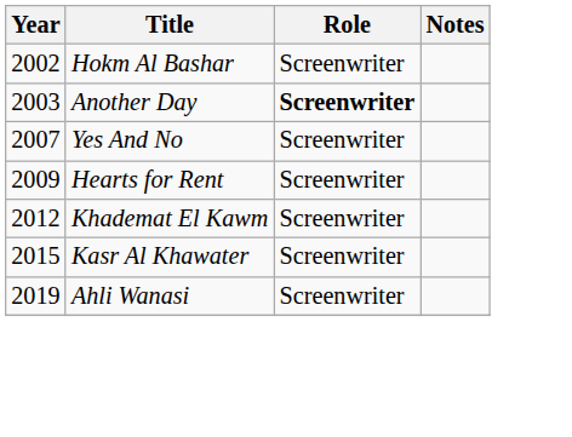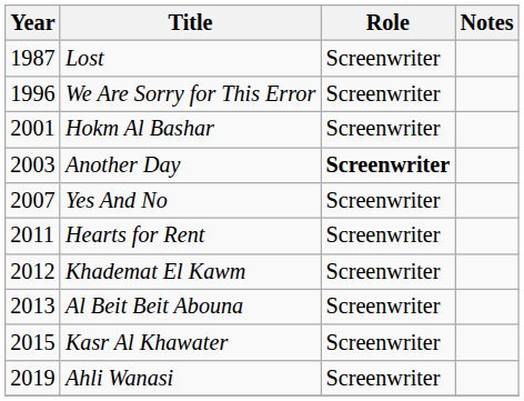 <table class="wikitable">
 <tr>
 <th>Year</th>
 <th>Title</th>
 <th>Role</th>
 <th>Notes</th>
 </tr>
 <tr>
-<td>2002</td>
+<td>1987</td>
+<td><em>Lost</em></td>
+<td>Screenwriter</td>
+<td></td>
+</tr>
+<tr>
+<td>1996</td>
+<td><em>We Are Sorry for This Error</em></td>
+<td>Screenwriter</td>
+<td></td>
+</tr>
+<tr>
+<td>2001</td>
 <td><em>Hokm Al Bashar</em></td>
 <td>Screenwriter</td>
 <td></td>
 </tr>
 <tr>
 <td>2003</td>
 <td><em>Another Day</em></td>
 <td><strong>Screenwriter</strong></td>
 <td></td>
 </tr>
 <tr>
 <td>2007</td>
 <td><em>Yes And No</em></td>
 <td>Screenwriter</td>
 <td></td>
 </tr>
 <tr>
-<td>2009</td>
+<td>2011</td>
 <td><em>Hearts for Rent</em></td>
 <td>Screenwriter</td>
 <td></td>
 </tr>
 <tr>
 <td>2012</td>
 <td><em>Khademat El Kawm</em></td>
+<td>Screenwriter</td>
+<td></td>
+</tr>
+<tr>
+<td>2013</td>
+<td><em>Al Beit Beit Abouna</em></td>
 <td>Screenwriter</td>
 <td></td>
 </tr>
 <tr>
 <td>2015</td>
 <td><em>Kasr Al Khawater</em></td>
 <td>Screenwriter</td>
 <td></td>
 </tr>
 <tr>
 <td>2019</td>
 <td><em>Ahli Wanasi</em></td>
 <td>Screenwriter</td>
 <td></td>
 </tr>
 <tr>
 </tr>
 </table>
